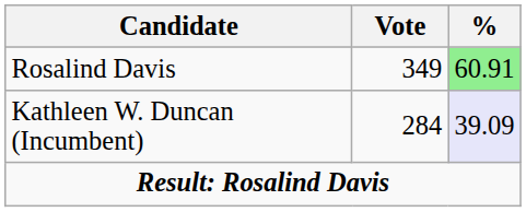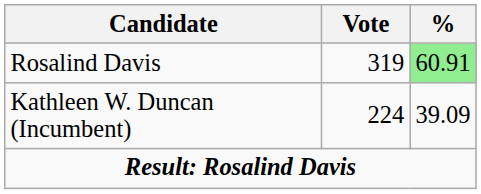 <table class="wikitable">
 <tr>
 <th bgcolor="#DDDDFF" width="200px">Candidate</th>
 <th bgcolor="#DDDDFF" width="50px">Vote</th>
 <th bgcolor="#DDDDFF"  width="30px">%</th>
 </tr>
 <tr>
 <td>Rosalind Davis</td>
-<td align="right">349</td>
+<td align="right">319</td>
 <td align="right" style="background: lightgreen;">60.91</td>
 </tr>
 <tr>
 <td>Kathleen W. Duncan (Incumbent)</td>
-<td align="right">284</td>
-<td align="right" style="background: lavender;">39.09</td>
+<td align="right">224</td>
+<td align="right">39.09</td>
 </tr>
 <tr>
 <td colspan=5 align="center"><strong><em>Result: Rosalind Davis</em></strong></td>
 </tr>
 </table>
